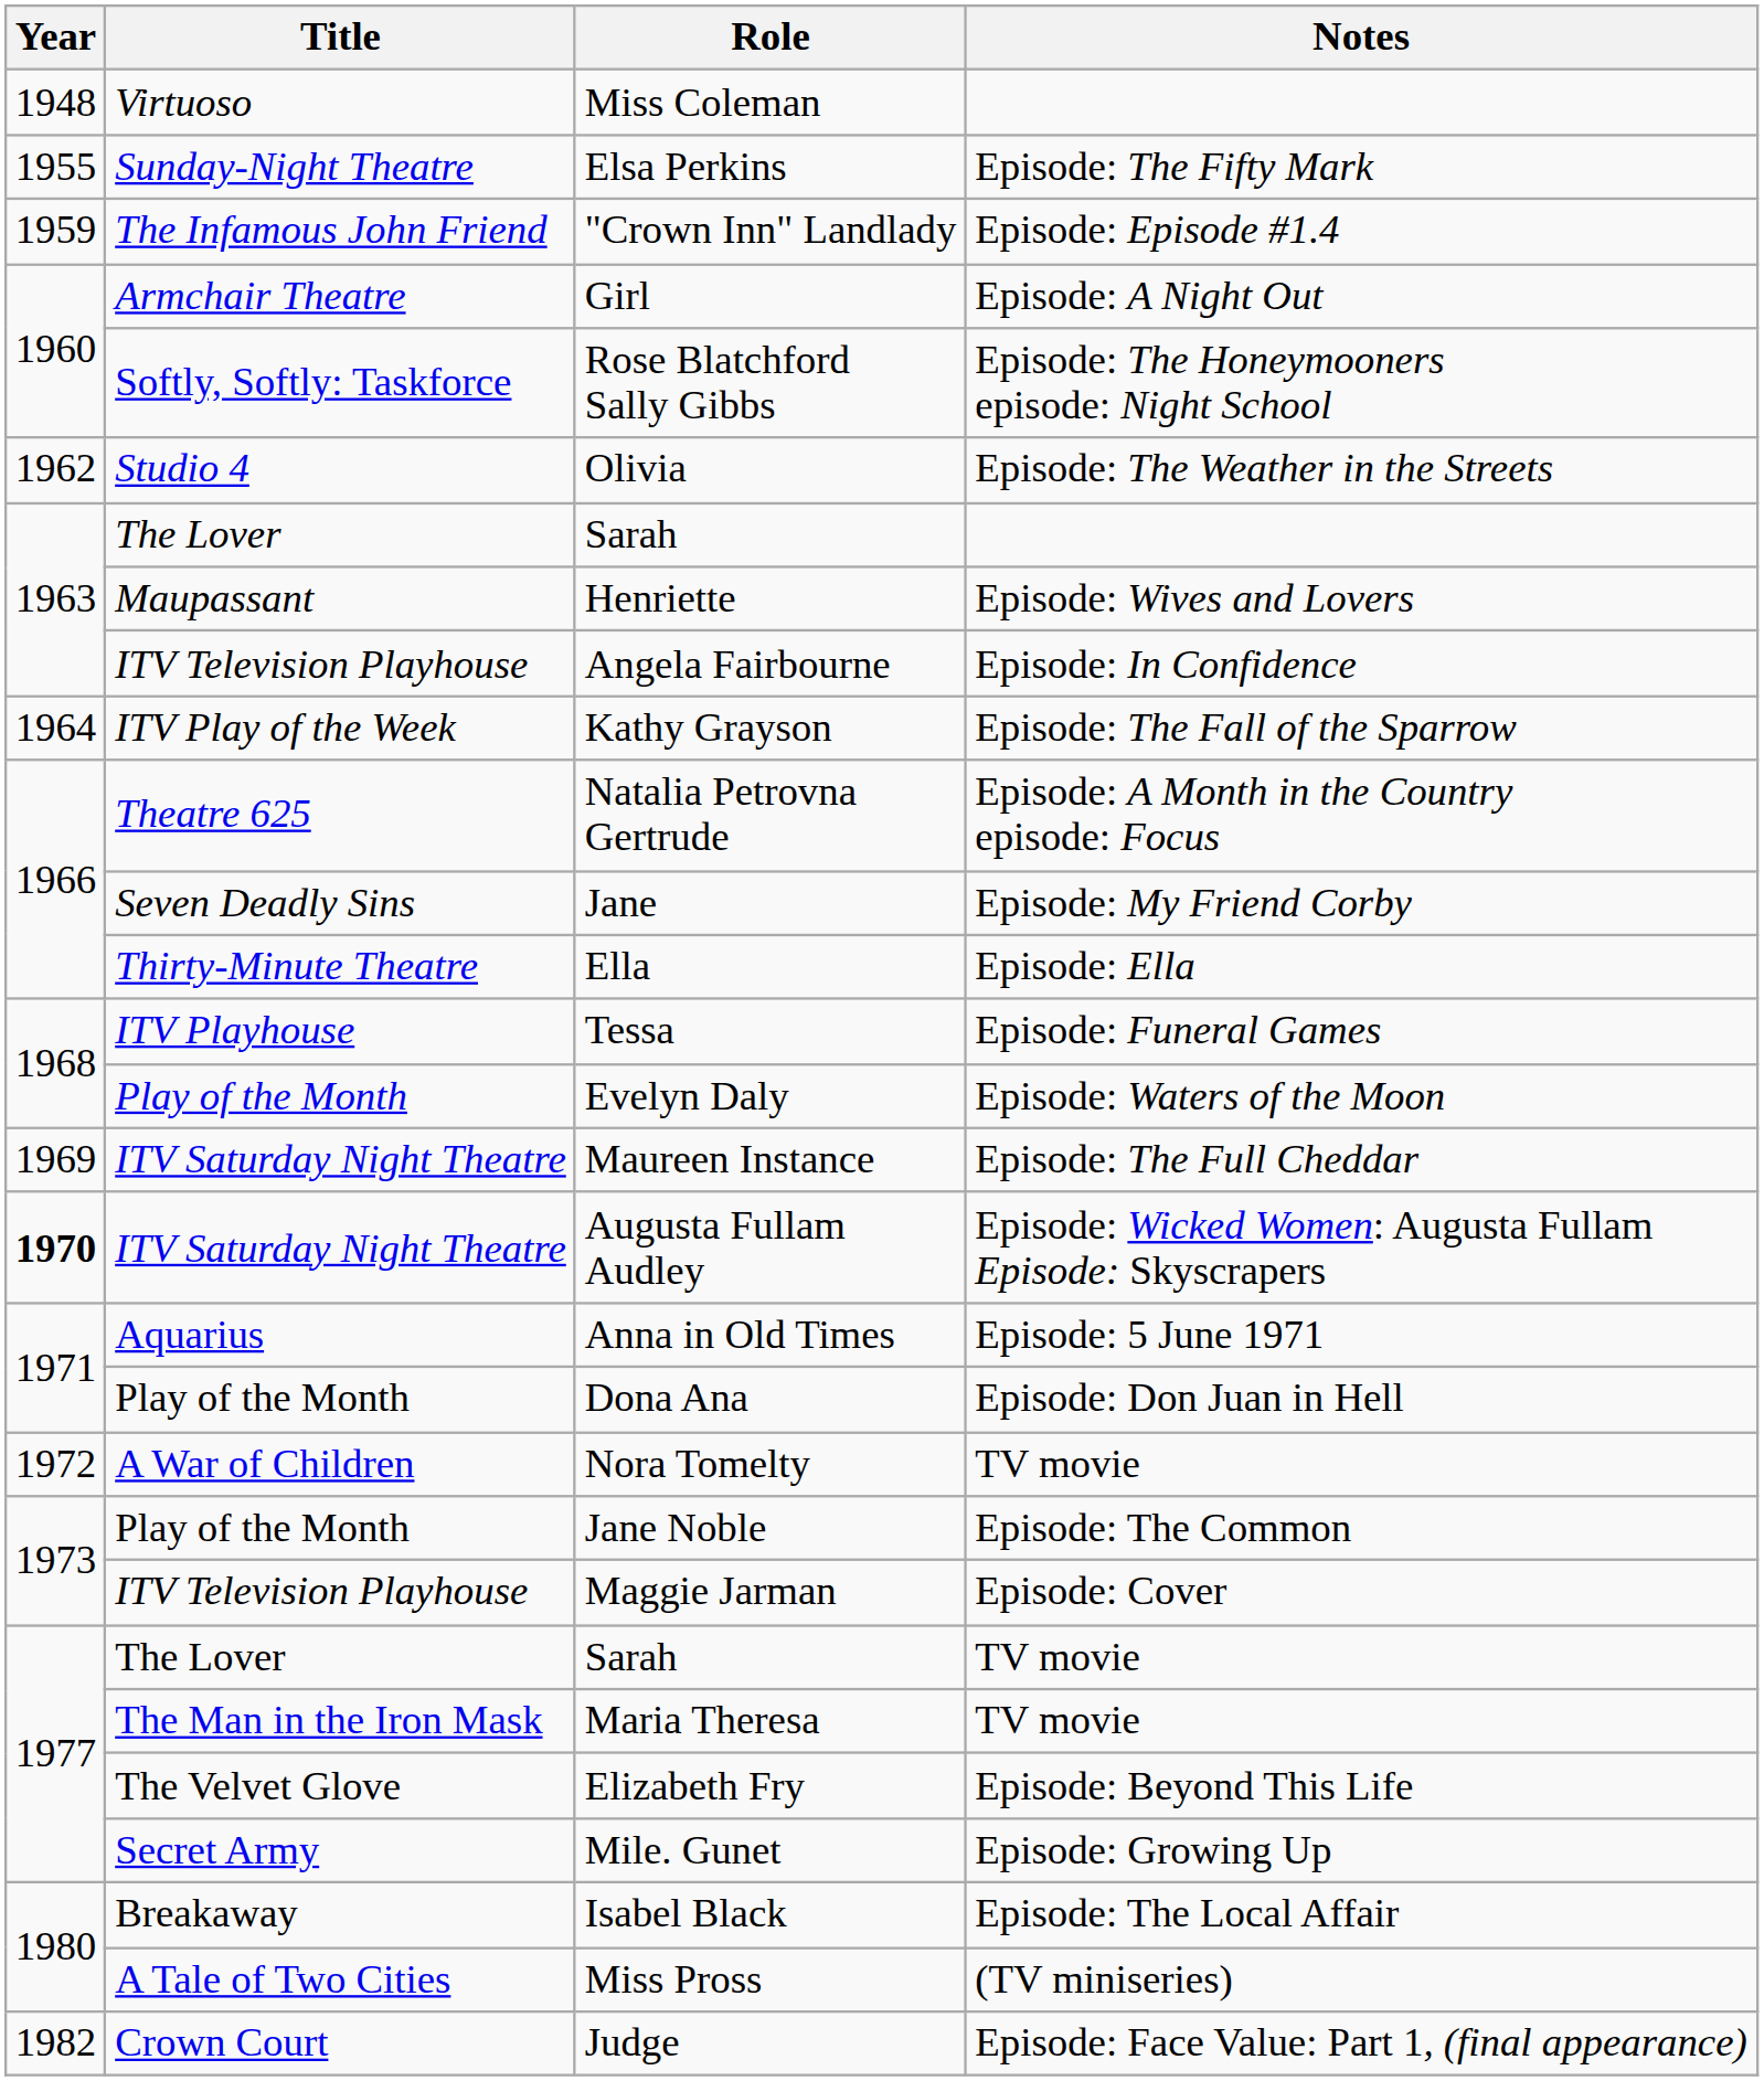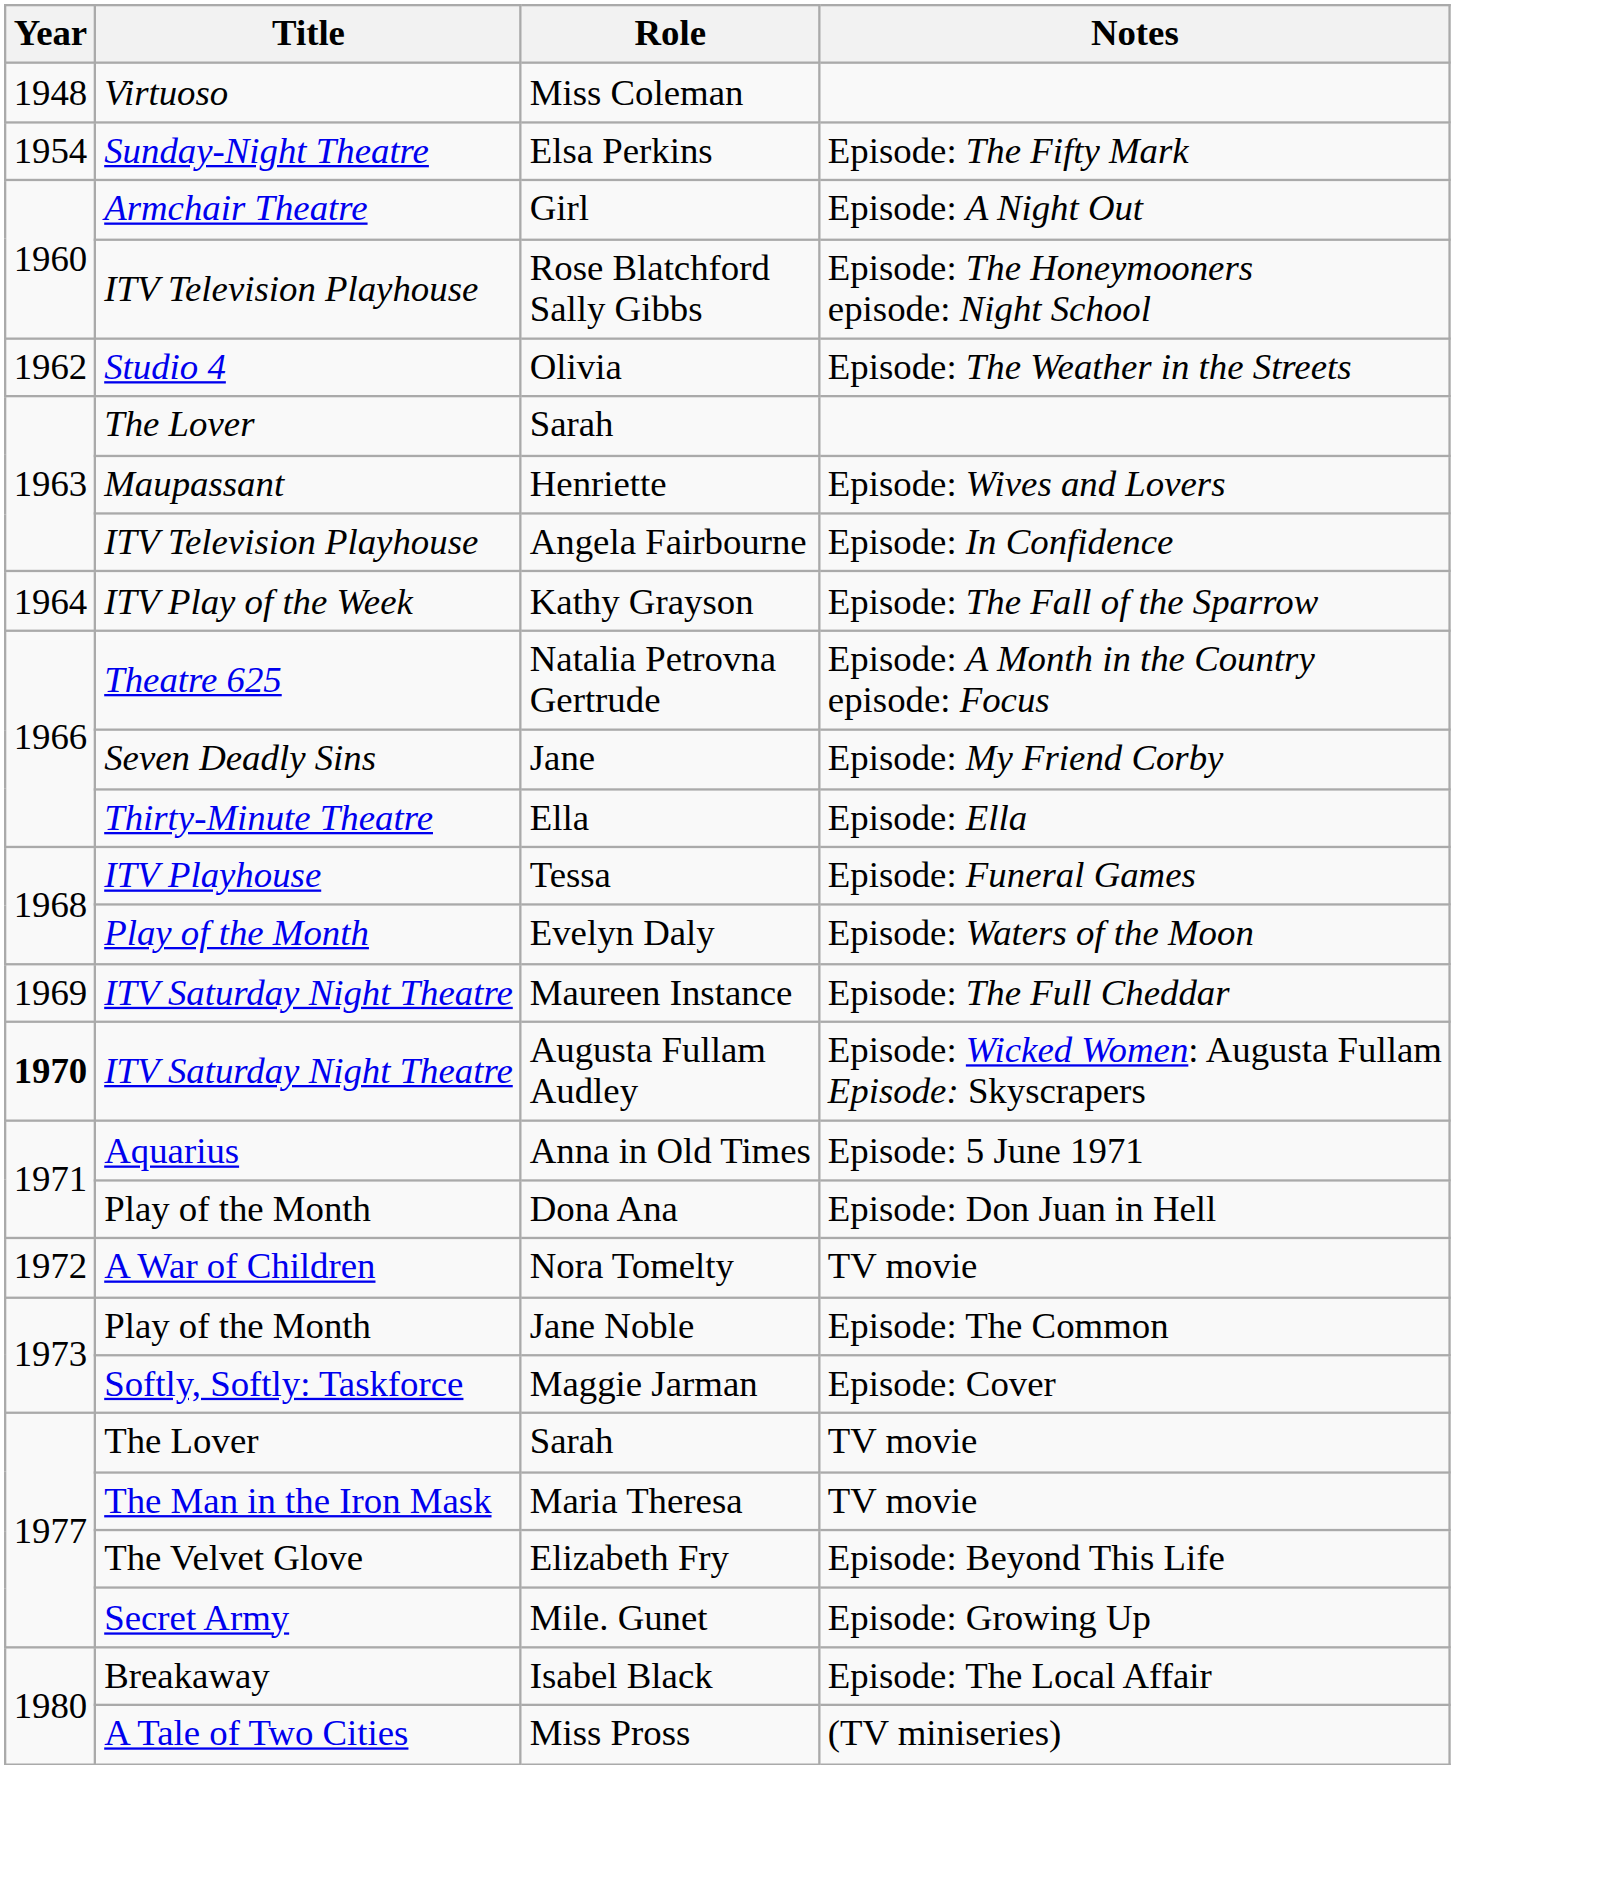 <table class="wikitable">
 <tr>
 <th>Year</th>
 <th>Title</th>
 <th>Role</th>
 <th>Notes</th>
 </tr>
 <tr>
 <td>1948</td>
 <td><em>Virtuoso</em></td>
 <td>Miss Coleman</td>
 <td></td>
 </tr>
 <tr>
-<td>1955</td>
+<td>1954</td>
 <td><em><a href='#'>Sunday-Night Theatre</a></em></td>
 <td>Elsa Perkins</td>
 <td>Episode: <em>The Fifty Mark</em></td>
-</tr>
-<tr>
-<td>1959</td>
-<td><em><a href='#'>The Infamous John Friend</a></em></td>
-<td>"Crown Inn" Landlady</td>
-<td>Episode: <em>Episode #1.4</em></td>
 </tr>
 <tr>
 <td rowspan="2">1960</td>
 <td><em><a href='#'>Armchair Theatre</a></em></td>
 <td>Girl</td>
 <td>Episode: <em>A Night Out</em></td>
 </tr>
 <tr>
-<td></em><a href='#'>Softly, Softly: Taskforce</a><em></td>
+<td><em>ITV Television Playhouse</em></td>
 <td>Rose Blatchford<br>Sally Gibbs</td>
 <td>Episode: <em>The Honeymooners</em><br>episode: <em>Night School</em></td>
 </tr>
 <tr>
 <td>1962</td>
 <td><em><a href='#'>Studio 4</a></em></td>
 <td>Olivia</td>
 <td>Episode: <em>The Weather in the Streets</em></td>
 </tr>
 <tr>
 <td rowspan="3">1963</td>
 <td><em>The Lover</em></td>
 <td>Sarah</td>
 <td></td>
 </tr>
 <tr>
 <td><em>Maupassant</em></td>
 <td>Henriette</td>
 <td>Episode: <em>Wives and Lovers</em></td>
 </tr>
 <tr>
 <td><em>ITV Television Playhouse</em></td>
 <td>Angela Fairbourne</td>
 <td>Episode: <em>In Confidence</em></td>
 </tr>
 <tr>
 <td>1964</td>
 <td><em>ITV Play of the Week</em></td>
 <td>Kathy Grayson</td>
 <td>Episode: <em>The Fall of the Sparrow</em></td>
 </tr>
 <tr>
 <td rowspan="3">1966</td>
 <td><em><a href='#'>Theatre 625</a></em></td>
 <td>Natalia Petrovna<br>Gertrude</td>
 <td>Episode: <em>A Month in the Country</em><br>episode: <em>Focus</em></td>
 </tr>
 <tr>
 <td><em>Seven Deadly Sins</em></td>
 <td>Jane</td>
 <td>Episode: <em>My Friend Corby</em></td>
 </tr>
 <tr>
 <td><em><a href='#'>Thirty-Minute Theatre</a></em></td>
 <td>Ella</td>
 <td>Episode: <em>Ella</em></td>
 </tr>
 <tr>
 <td rowspan="2">1968</td>
 <td><em><a href='#'>ITV Playhouse</a></em></td>
 <td>Tessa</td>
 <td>Episode: <em>Funeral Games</em></td>
 </tr>
 <tr>
 <td><em><a href='#'>Play of the Month</a></em></td>
 <td>Evelyn Daly</td>
 <td>Episode: <em>Waters of the Moon</em></td>
 </tr>
 <tr>
 <td>1969</td>
 <td><em><a href='#'>ITV Saturday Night Theatre</a></em></td>
 <td>Maureen Instance</td>
 <td>Episode: <em>The Full Cheddar</em></td>
 </tr>
 <tr>
 <td><strong>1970</strong></td>
 <td><em><a href='#'>ITV Saturday Night Theatre</a></em></td>
 <td>Augusta Fullam<br>Audley</td>
 <td>Episode: <em><a href='#'>Wicked Women</a></em>: Augusta Fullam<em><br>Episode: </em>Skyscrapers<em></td>
 </tr>
 <tr>
 <td rowspan="2">1971</td>
 <td></em><a href='#'>Aquarius</a><em></td>
 <td>Anna in Old Times</td>
 <td>Episode: </em>5 June 1971<em></td>
 </tr>
 <tr>
 <td></em>Play of the Month<em></td>
 <td>Dona Ana</td>
 <td>Episode: </em>Don Juan in Hell<em></td>
 </tr>
 <tr>
 <td>1972</td>
 <td></em><a href='#'>A War of Children</a><em></td>
 <td>Nora Tomelty</td>
 <td>TV movie</td>
 </tr>
 <tr>
 <td rowspan="2">1973</td>
 <td></em>Play of the Month<em></td>
 <td>Jane Noble</td>
 <td>Episode: </em>The Common<em></td>
 </tr>
 <tr>
-<td><em>ITV Television Playhouse</em></td>
+<td></em><a href='#'>Softly, Softly: Taskforce</a><em></td>
 <td>Maggie Jarman</td>
 <td>Episode: </em>Cover<em></td>
 </tr>
 <tr>
 <td rowspan="4">1977</td>
 <td></em>The Lover<em></td>
 <td>Sarah</td>
 <td>TV movie</td>
 </tr>
 <tr>
 <td></em><a href='#'>The Man in the Iron Mask</a><em></td>
 <td>Maria Theresa</td>
 <td>TV movie</td>
 </tr>
 <tr>
 <td></em>The Velvet Glove<em></td>
 <td>Elizabeth Fry</td>
 <td>Episode: </em>Beyond This Life<em></td>
 </tr>
 <tr>
 <td></em><a href='#'>Secret Army</a><em></td>
 <td>Mile. Gunet</td>
 <td>Episode: </em>Growing Up<em></td>
 </tr>
 <tr>
 <td rowspan="2">1980</td>
 <td></em>Breakaway<em></td>
 <td>Isabel Black</td>
 <td>Episode: </em>The Local Affair<em></td>
 </tr>
 <tr>
 <td></em><a href='#'>A Tale of Two Cities</a><em></td>
 <td>Miss Pross</td>
 <td>(TV miniseries)</td>
 </tr>
-<tr>
-<td>1982</td>
-<td></em><a href='#'>Crown Court</a><em></td>
-<td>Judge</td>
-<td>Episode: </em>Face Value: Part 1<em>, (final appearance)</td>
-</tr>
 </table>
